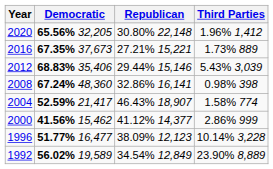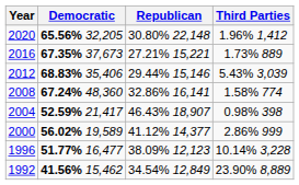 <table class="wikitable"  style="float:right; margin:1em; font-size:95%;">
 <tr style="background:lightgrey;">
 <th>Year</th>
 <th><a href='#'>Democratic</a></th>
 <th><a href='#'>Republican</a></th>
 <th><a href='#'>Third Parties</a></th>
 </tr>
 <tr>
 <td align="center" ><a href='#'>2020</a></td>
 <td align="center" ><strong>65.56%</strong> <em>32,205</em></td>
 <td align="center" >30.80% <em>22,148</em></td>
 <td align="center" >1.96% <em>1,412</em></td>
 </tr>
 <tr>
 <td align="center" ><a href='#'>2016</a></td>
 <td align="center" ><strong>67.35%</strong> <em>37,673</em></td>
 <td align="center" >27.21% <em>15,221</em></td>
 <td align="center" >1.73% <em>889</em></td>
 </tr>
 <tr>
 <td align="center" ><a href='#'>2012</a></td>
 <td align="center" ><strong>68.83%</strong> <em>35,406</em></td>
 <td align="center" >29.44% <em>15,146</em></td>
 <td align="center" >5.43% <em>3,039</em></td>
 </tr>
 <tr>
 <td align="center" ><a href='#'>2008</a></td>
 <td align="center" ><strong>67.24%</strong> <em>48,360</em></td>
 <td align="center" >32.86% <em>16,141</em></td>
-<td align="center" >0.98% <em>398</em></td>
+<td align="center" >1.58% <em>774</em></td>
 </tr>
 <tr>
 <td align="center" ><a href='#'>2004</a></td>
 <td align="center" ><strong>52.59%</strong> <em>21,417</em></td>
 <td align="center" >46.43% <em>18,907</em></td>
-<td align="center" >1.58% <em>774</em></td>
+<td align="center" >0.98% <em>398</em></td>
 </tr>
 <tr>
 <td align="center" ><a href='#'>2000</a></td>
-<td align="center" ><strong>41.56%</strong> <em>15,462</em></td>
+<td align="center" ><strong>56.02%</strong> <em>19,589</em></td>
 <td align="center" >41.12% <em>14,377</em></td>
 <td align="center" >2.86% <em>999</em></td>
 </tr>
 <tr>
 <td align="center" ><a href='#'>1996</a></td>
 <td align="center" ><strong>51.77%</strong> <em>16,477</em></td>
 <td align="center" >38.09% <em>12,123</em></td>
 <td align="center" >10.14% <em>3,228</em></td>
 </tr>
 <tr>
 <td align="center" ><a href='#'>1992</a></td>
-<td align="center" ><strong>56.02%</strong> <em>19,589</em></td>
+<td align="center" ><strong>41.56%</strong> <em>15,462</em></td>
 <td align="center" >34.54% <em>12,849</em></td>
 <td align="center" >23.90% <em>8,889</em></td>
 </tr>
 </table>
